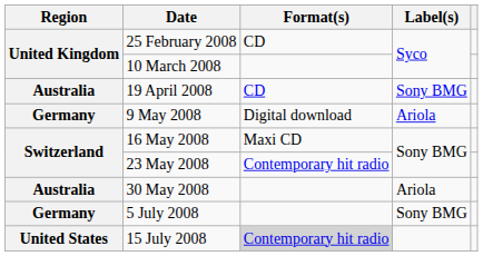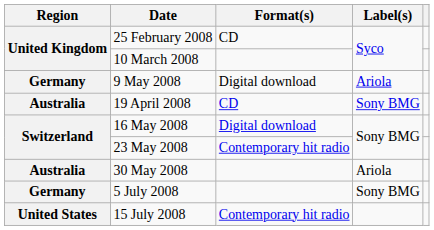 <table class="wikitable plainrowheaders">
 <tr>
 <th scope="col">Region</th>
 <th scope="col">Date</th>
 <th scope="col">Format(s)</th>
 <th scope="col">Label(s)</th>
 <th scope="col"></th>
 </tr>
 <tr>
 <th scope="row" rowspan="2">United Kingdom</th>
 <td>25 February 2008</td>
 <td>CD</td>
 <td rowspan="2"><a href='#'>Syco</a></td>
 <td></td>
 </tr>
 <tr>
 <td>10 March 2008</td>
 <td></td>
 <td></td>
 </tr>
 <tr>
+<th scope="row">Germany</th>
+<td>9 May 2008</td>
+<td>Digital download</td>
+<td><a href='#'>Ariola</a></td>
+<td></td>
+</tr>
+<tr>
 <th scope="row">Australia</th>
 <td>19 April 2008</td>
 <td><a href='#'>CD</a></td>
 <td><a href='#'>Sony BMG</a></td>
 <td></td>
 </tr>
 <tr>
-<th scope="row">Germany</th>
-<td>9 May 2008</td>
-<td>Digital download</td>
-<td><a href='#'>Ariola</a></td>
-<td></td>
-</tr>
-<tr>
 <th scope="row" rowspan="2">Switzerland</th>
 <td>16 May 2008</td>
-<td>Maxi CD</td>
+<td><a href='#'>Digital download</a></td>
 <td rowspan="2">Sony BMG</td>
 <td></td>
 </tr>
 <tr>
 <td>23 May 2008</td>
 <td><a href='#'>Contemporary hit radio</a></td>
 <td></td>
 </tr>
 <tr>
 <th scope="row">Australia</th>
 <td>30 May 2008</td>
 <td></td>
 <td>Ariola</td>
 <td></td>
 </tr>
 <tr>
 <th scope="row">Germany</th>
 <td>5 July 2008</td>
 <td></td>
 <td>Sony BMG</td>
 <td></td>
 </tr>
 <tr>
 <th scope="row">United States</th>
 <td>15 July 2008</td>
-<td style="background: lightgrey;"><a href='#'>Contemporary hit radio</a></td>
+<td><a href='#'>Contemporary hit radio</a></td>
 <td></td>
 <td></td>
 </tr>
 </table>
